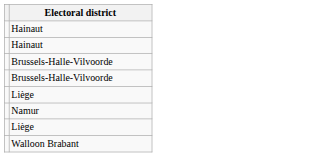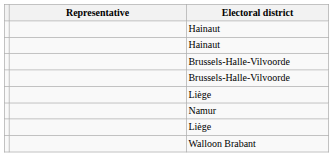 <table class="sortable wikitable" style="text-align:left; font-size:90%">
 <tr>
 <th></th>
+<th width="250">Representative</th>
 <th width="200">Electoral district</th>
 </tr>
 <tr>
 <td></td>
+<td align=left></td>
 <td>Hainaut</td>
 </tr>
 <tr>
 <td></td>
+<td align=left></td>
 <td>Hainaut</td>
 </tr>
 <tr>
 <td></td>
+<td align=left></td>
 <td>Brussels-Halle-Vilvoorde</td>
 </tr>
 <tr>
 <td></td>
+<td align=left></td>
 <td>Brussels-Halle-Vilvoorde</td>
 </tr>
 <tr>
 <td></td>
+<td align=left></td>
 <td>Liège</td>
 </tr>
 <tr>
 <td></td>
+<td align=left></td>
 <td>Namur</td>
 </tr>
 <tr>
 <td></td>
+<td align=left></td>
 <td>Liège</td>
 </tr>
 <tr>
 <td></td>
+<td align=left></td>
 <td>Walloon Brabant</td>
 </tr>
 </table>
